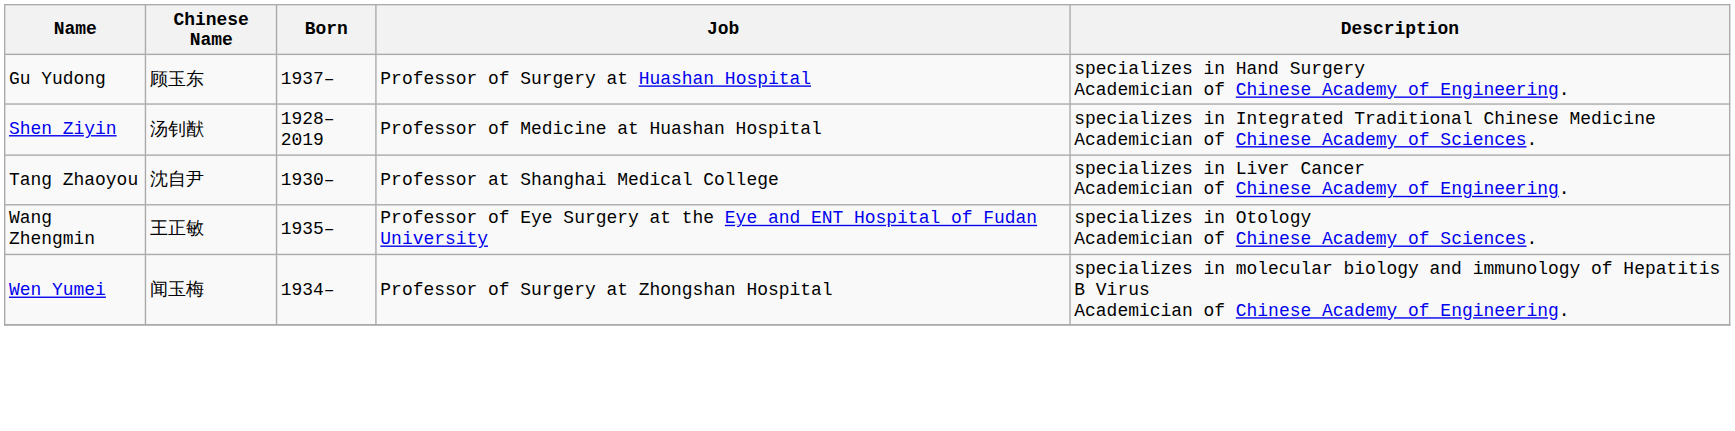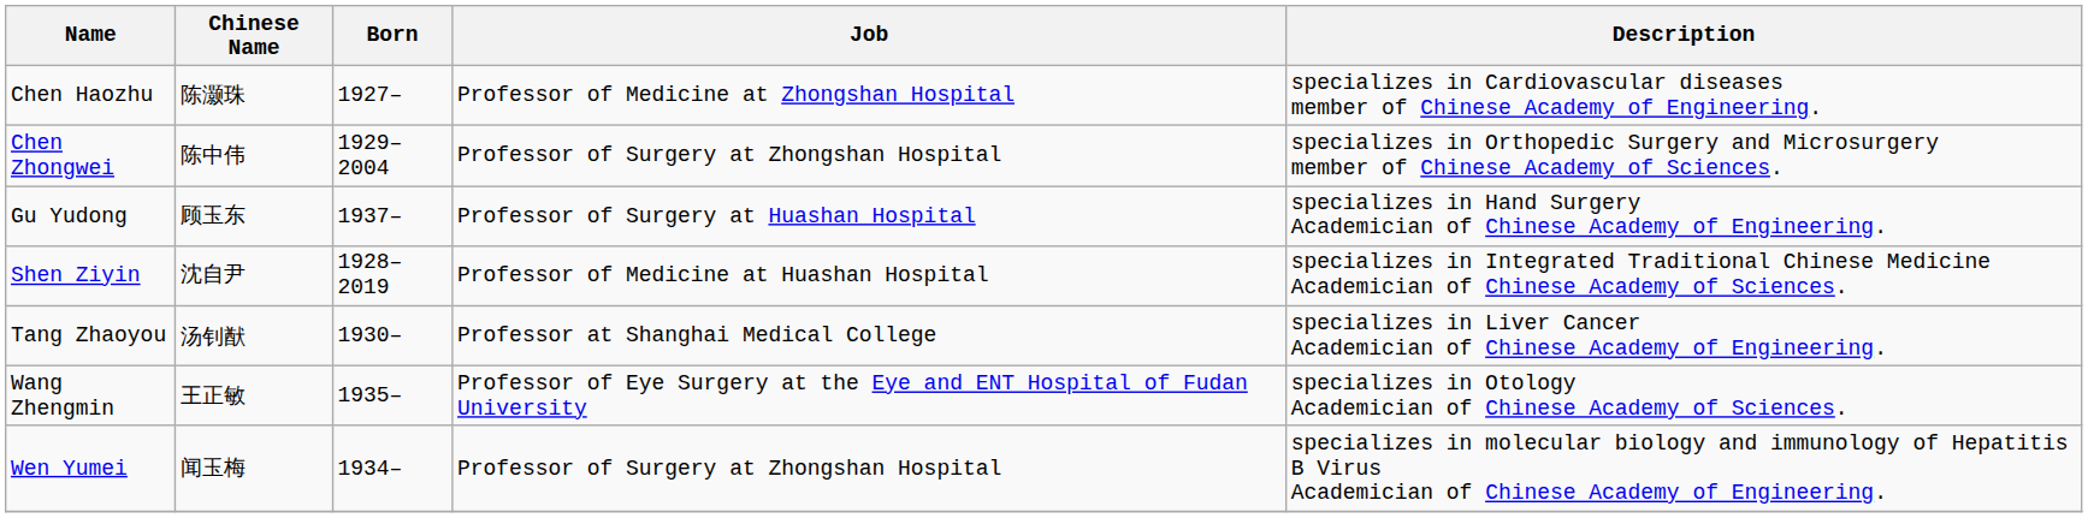 <table class="wikitable sortable">
 <tr>
 <th>Name</th>
 <th>Chinese Name</th>
 <th>Born</th>
 <th>Job</th>
 <th>Description</th>
+</tr>
+<tr>
+<td>Chen Haozhu</td>
+<td>陈灏珠</td>
+<td>1927–</td>
+<td>Professor of Medicine at <a href='#'>Zhongshan Hospital</a></td>
+<td>specializes in Cardiovascular diseases <br> member of <a href='#'>Chinese Academy of Engineering</a>.</td>
+</tr>
+<tr>
+<td><a href='#'>Chen Zhongwei</a></td>
+<td>陈中伟</td>
+<td>1929–2004</td>
+<td>Professor of Surgery at Zhongshan Hospital</td>
+<td>specializes in Orthopedic Surgery and Microsurgery <br> member of <a href='#'>Chinese Academy of Sciences</a>.</td>
 </tr>
 <tr>
 <td>Gu Yudong</td>
 <td>顾玉东</td>
 <td>1937–</td>
 <td>Professor of Surgery at <a href='#'>Huashan Hospital</a></td>
 <td>specializes in Hand Surgery <br> Academician of <a href='#'>Chinese Academy of Engineering</a>.</td>
 </tr>
 <tr>
 <td><a href='#'>Shen Ziyin</a></td>
-<td>汤钊猷</td>
+<td>沈自尹</td>
 <td>1928–2019</td>
 <td>Professor of Medicine at Huashan Hospital</td>
 <td>specializes in Integrated Traditional Chinese Medicine <br> Academician of <a href='#'>Chinese Academy of Sciences</a>.</td>
 </tr>
 <tr>
 <td>Tang Zhaoyou</td>
-<td>沈自尹</td>
+<td>汤钊猷</td>
 <td>1930–</td>
 <td>Professor at Shanghai Medical College</td>
 <td>specializes in Liver Cancer <br> Academician of <a href='#'>Chinese Academy of Engineering</a>.</td>
 </tr>
 <tr>
 <td>Wang Zhengmin</td>
 <td>王正敏</td>
 <td>1935–</td>
 <td>Professor of Eye Surgery at the <a href='#'>Eye and ENT Hospital of Fudan University</a></td>
 <td>specializes in Otology <br> Academician of <a href='#'>Chinese Academy of Sciences</a>.</td>
 </tr>
 <tr>
 <td><a href='#'>Wen Yumei</a></td>
 <td>闻玉梅</td>
 <td>1934–</td>
 <td>Professor of Surgery at Zhongshan Hospital</td>
 <td>specializes in molecular biology and immunology of Hepatitis B Virus <br> Academician of <a href='#'>Chinese Academy of Engineering</a>.</td>
 </tr>
 <tr>
 </tr>
 </table>
